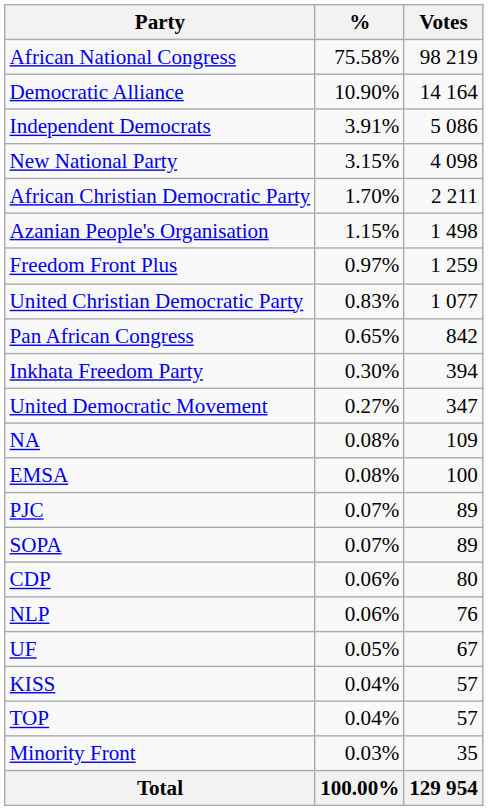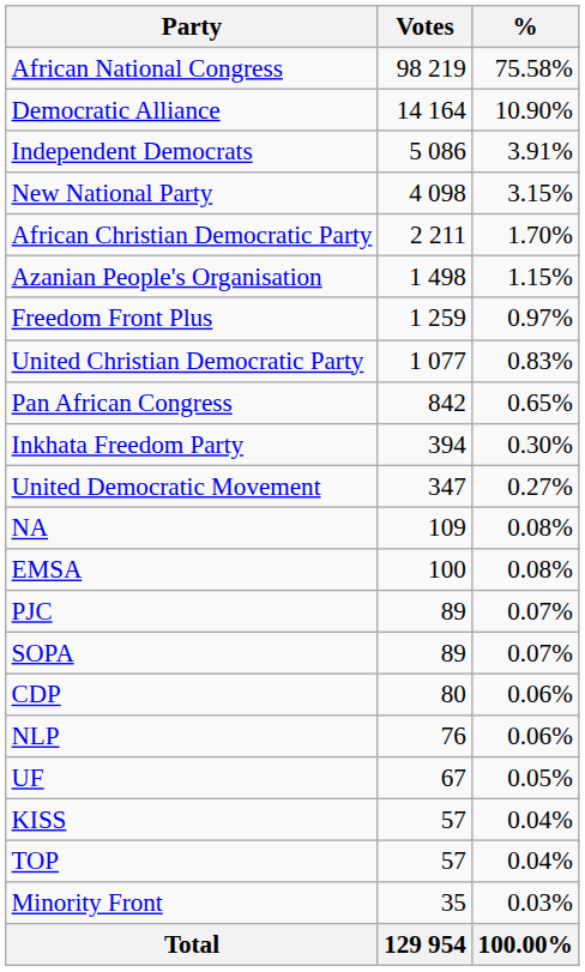 <table class="wikitable" style="font-size: 95%; text-align: right">
 <tr>
 <th>Party</th>
+<th>Votes</th>
 <th>%</th>
-<th>Votes</th>
 </tr>
 <tr>
 <td align=left><a href='#'>African National Congress</a></td>
+<td>98 219</td>
 <td>75.58%</td>
-<td>98 219</td>
 </tr>
 <tr>
 <td align=left><a href='#'>Democratic Alliance</a></td>
+<td>14 164</td>
 <td>10.90%</td>
-<td>14 164</td>
 </tr>
 <tr>
 <td align=left><a href='#'>Independent Democrats</a></td>
+<td>5 086</td>
 <td>3.91%</td>
-<td>5 086</td>
 </tr>
 <tr>
 <td align=left><a href='#'>New National Party</a></td>
+<td>4 098</td>
 <td>3.15%</td>
-<td>4 098</td>
 </tr>
 <tr>
 <td align=left><a href='#'>African Christian Democratic Party</a></td>
+<td>2 211</td>
 <td>1.70%</td>
-<td>2 211</td>
 </tr>
 <tr>
 <td align=left><a href='#'>Azanian People's Organisation</a></td>
+<td>1 498</td>
 <td>1.15%</td>
-<td>1 498</td>
 </tr>
 <tr>
 <td align=left><a href='#'>Freedom Front Plus</a></td>
+<td>1 259</td>
 <td>0.97%</td>
-<td>1 259</td>
 </tr>
 <tr>
 <td align=left><a href='#'>United Christian Democratic Party</a></td>
+<td>1 077</td>
 <td>0.83%</td>
-<td>1 077</td>
 </tr>
 <tr>
 <td align=left><a href='#'>Pan African Congress</a></td>
+<td>842</td>
 <td>0.65%</td>
-<td>842</td>
 </tr>
 <tr>
 <td align=left><a href='#'>Inkhata Freedom Party</a></td>
+<td>394</td>
 <td>0.30%</td>
-<td>394</td>
 </tr>
 <tr>
 <td align=left><a href='#'>United Democratic Movement</a></td>
+<td>347</td>
 <td>0.27%</td>
-<td>347</td>
 </tr>
 <tr>
 <td align=left><a href='#'>NA</a></td>
+<td>109</td>
 <td>0.08%</td>
-<td>109</td>
 </tr>
 <tr>
 <td align=left><a href='#'>EMSA</a></td>
+<td>100</td>
 <td>0.08%</td>
-<td>100</td>
 </tr>
 <tr>
 <td align=left><a href='#'>PJC</a></td>
+<td>89</td>
 <td>0.07%</td>
-<td>89</td>
 </tr>
 <tr>
 <td align=left><a href='#'>SOPA</a></td>
+<td>89</td>
 <td>0.07%</td>
-<td>89</td>
 </tr>
 <tr>
 <td align=left><a href='#'>CDP</a></td>
+<td>80</td>
 <td>0.06%</td>
-<td>80</td>
 </tr>
 <tr>
 <td align=left><a href='#'>NLP</a></td>
+<td>76</td>
 <td>0.06%</td>
-<td>76</td>
 </tr>
 <tr>
 <td align=left><a href='#'>UF</a></td>
+<td>67</td>
 <td>0.05%</td>
-<td>67</td>
 </tr>
 <tr>
 <td align=left><a href='#'>KISS</a></td>
+<td>57</td>
 <td>0.04%</td>
-<td>57</td>
 </tr>
 <tr>
 <td align=left><a href='#'>TOP</a></td>
+<td>57</td>
 <td>0.04%</td>
-<td>57</td>
 </tr>
 <tr>
 <td align=left><a href='#'>Minority Front</a></td>
+<td>35</td>
 <td>0.03%</td>
-<td>35</td>
 </tr>
 <tr>
 <th align=left>Total</th>
+<th>129 954</th>
 <th>100.00%</th>
-<th>129 954</th>
 </tr>
 </table>
